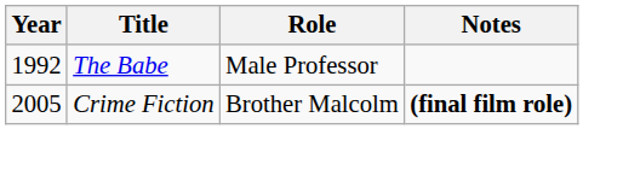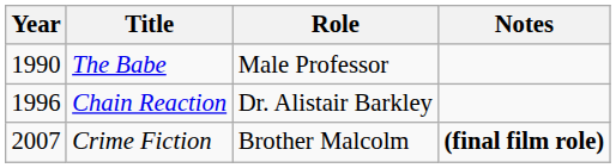 <table class="wikitable">
 <tr>
 <th>Year</th>
 <th>Title</th>
 <th>Role</th>
 <th>Notes</th>
 </tr>
 <tr>
-<td>1992</td>
+<td>1990</td>
 <td><em><a href='#'>The Babe</a></em></td>
 <td>Male Professor</td>
 <td></td>
 </tr>
 <tr>
-<td>2005</td>
+<td>1996</td>
+<td><em><a href='#'>Chain Reaction</a></em></td>
+<td>Dr. Alistair Barkley</td>
+<td></td>
+</tr>
+<tr>
+<td>2007</td>
 <td><em>Crime Fiction</em></td>
 <td>Brother Malcolm</td>
 <td><strong>(final film role)</strong></td>
 </tr>
 </table>
